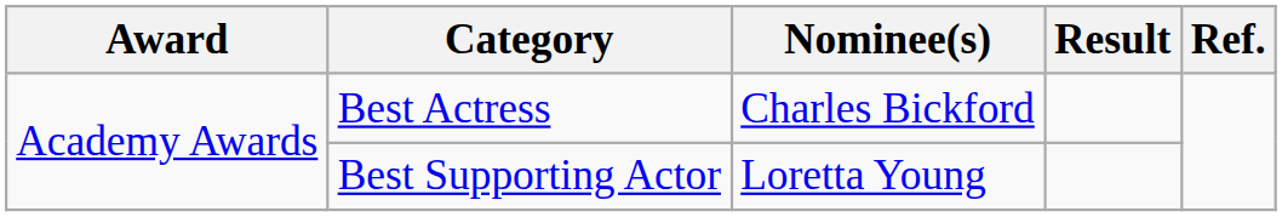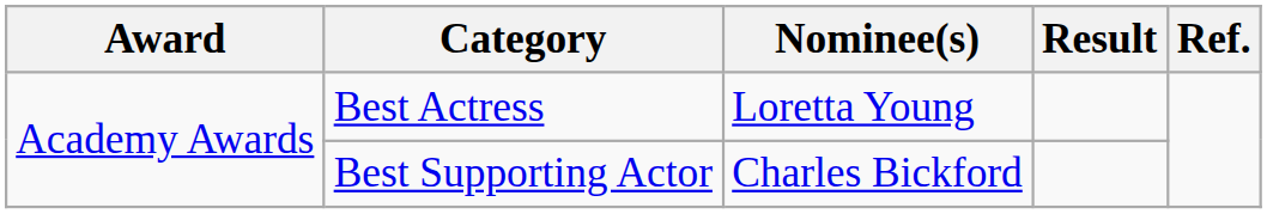 <table class="wikitable plainrowheaders">
 <tr>
 <th>Award</th>
 <th>Category</th>
 <th>Nominee(s)</th>
 <th>Result</th>
 <th>Ref.</th>
 </tr>
 <tr>
 <td rowspan="2"><a href='#'>Academy Awards</a></td>
 <td><a href='#'>Best Actress</a></td>
-<td><a href='#'>Charles Bickford</a></td>
+<td><a href='#'>Loretta Young</a></td>
 <td></td>
 <td rowspan="2" align="center"></td>
 </tr>
 <tr>
 <td><a href='#'>Best Supporting Actor</a></td>
-<td><a href='#'>Loretta Young</a></td>
+<td><a href='#'>Charles Bickford</a></td>
 <td></td>
 </tr>
 </table>
